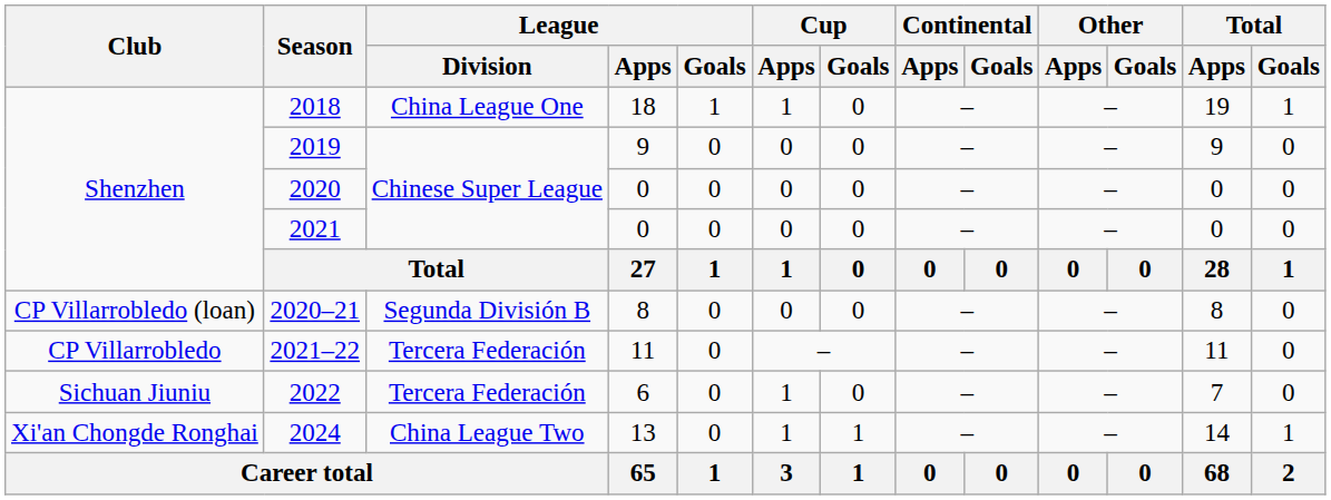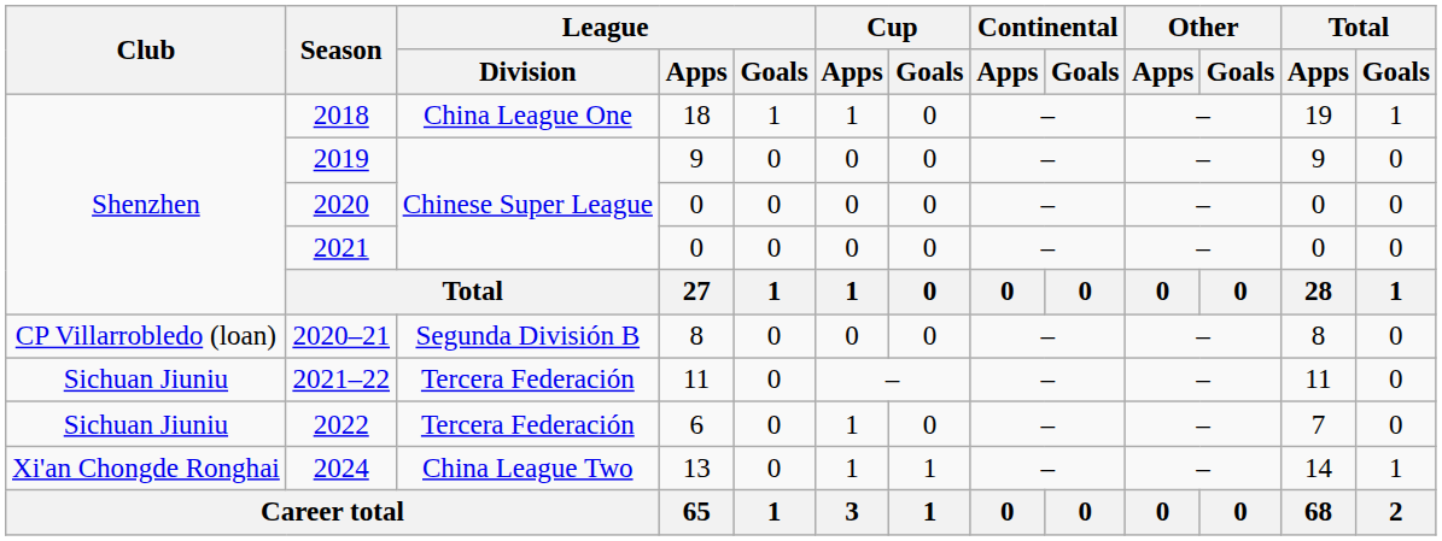 <table class="wikitable" style="text-align: center">
 <tr>
 <th rowspan="2">Club</th>
 <th rowspan="2">Season</th>
 <th colspan="3">League</th>
 <th colspan="2">Cup</th>
 <th colspan="2">Continental</th>
 <th colspan="2">Other</th>
 <th colspan="2">Total</th>
 </tr>
 <tr>
 <th>Division</th>
 <th>Apps</th>
 <th>Goals</th>
 <th>Apps</th>
 <th>Goals</th>
 <th>Apps</th>
 <th>Goals</th>
 <th>Apps</th>
 <th>Goals</th>
 <th>Apps</th>
 <th>Goals</th>
 </tr>
 <tr>
 <td rowspan="5"><a href='#'>Shenzhen</a></td>
 <td><a href='#'>2018</a></td>
 <td><a href='#'>China League One</a></td>
 <td>18</td>
 <td>1</td>
 <td>1</td>
 <td>0</td>
 <td colspan="2">–</td>
 <td colspan="2">–</td>
 <td>19</td>
 <td>1</td>
 </tr>
 <tr>
 <td><a href='#'>2019</a></td>
 <td rowspan="3"><a href='#'>Chinese Super League</a></td>
 <td>9</td>
 <td>0</td>
 <td>0</td>
 <td>0</td>
 <td colspan="2">–</td>
 <td colspan="2">–</td>
 <td>9</td>
 <td>0</td>
 </tr>
 <tr>
 <td><a href='#'>2020</a></td>
 <td>0</td>
 <td>0</td>
 <td>0</td>
 <td>0</td>
 <td colspan="2">–</td>
 <td colspan="2">–</td>
 <td>0</td>
 <td>0</td>
 </tr>
 <tr>
 <td><a href='#'>2021</a></td>
 <td>0</td>
 <td>0</td>
 <td>0</td>
 <td>0</td>
 <td colspan="2">–</td>
 <td colspan="2">–</td>
 <td>0</td>
 <td>0</td>
 </tr>
 <tr>
 <th colspan=2>Total</th>
 <th>27</th>
 <th>1</th>
 <th>1</th>
 <th>0</th>
 <th>0</th>
 <th>0</th>
 <th>0</th>
 <th>0</th>
 <th>28</th>
 <th>1</th>
 </tr>
 <tr>
 <td><a href='#'>CP Villarrobledo</a> (loan)</td>
 <td><a href='#'>2020–21</a></td>
 <td><a href='#'>Segunda División B</a></td>
 <td>8</td>
 <td>0</td>
 <td>0</td>
 <td>0</td>
 <td colspan="2">–</td>
 <td colspan="2">–</td>
 <td>8</td>
 <td>0</td>
 </tr>
 <tr>
-<td><a href='#'>CP Villarrobledo</a></td>
+<td><a href='#'>Sichuan Jiuniu</a></td>
 <td><a href='#'>2021–22</a></td>
 <td><a href='#'>Tercera Federación</a></td>
 <td>11</td>
 <td>0</td>
 <td colspan="2">–</td>
 <td colspan="2">–</td>
 <td colspan="2">–</td>
 <td>11</td>
 <td>0</td>
 </tr>
 <tr>
 <td><a href='#'>Sichuan Jiuniu</a></td>
 <td><a href='#'>2022</a></td>
 <td><a href='#'>Tercera Federación</a></td>
 <td>6</td>
 <td>0</td>
 <td>1</td>
 <td>0</td>
 <td colspan="2">–</td>
 <td colspan="2">–</td>
 <td>7</td>
 <td>0</td>
 </tr>
 <tr>
 <td><a href='#'>Xi'an Chongde Ronghai</a></td>
 <td><a href='#'>2024</a></td>
 <td><a href='#'>China League Two</a></td>
 <td>13</td>
 <td>0</td>
 <td>1</td>
 <td>1</td>
 <td colspan="2">–</td>
 <td colspan="2">–</td>
 <td>14</td>
 <td>1</td>
 </tr>
 <tr>
 <th colspan=3>Career total</th>
 <th>65</th>
 <th>1</th>
 <th>3</th>
 <th>1</th>
 <th>0</th>
 <th>0</th>
 <th>0</th>
 <th>0</th>
 <th>68</th>
 <th>2</th>
 </tr>
 </table>
